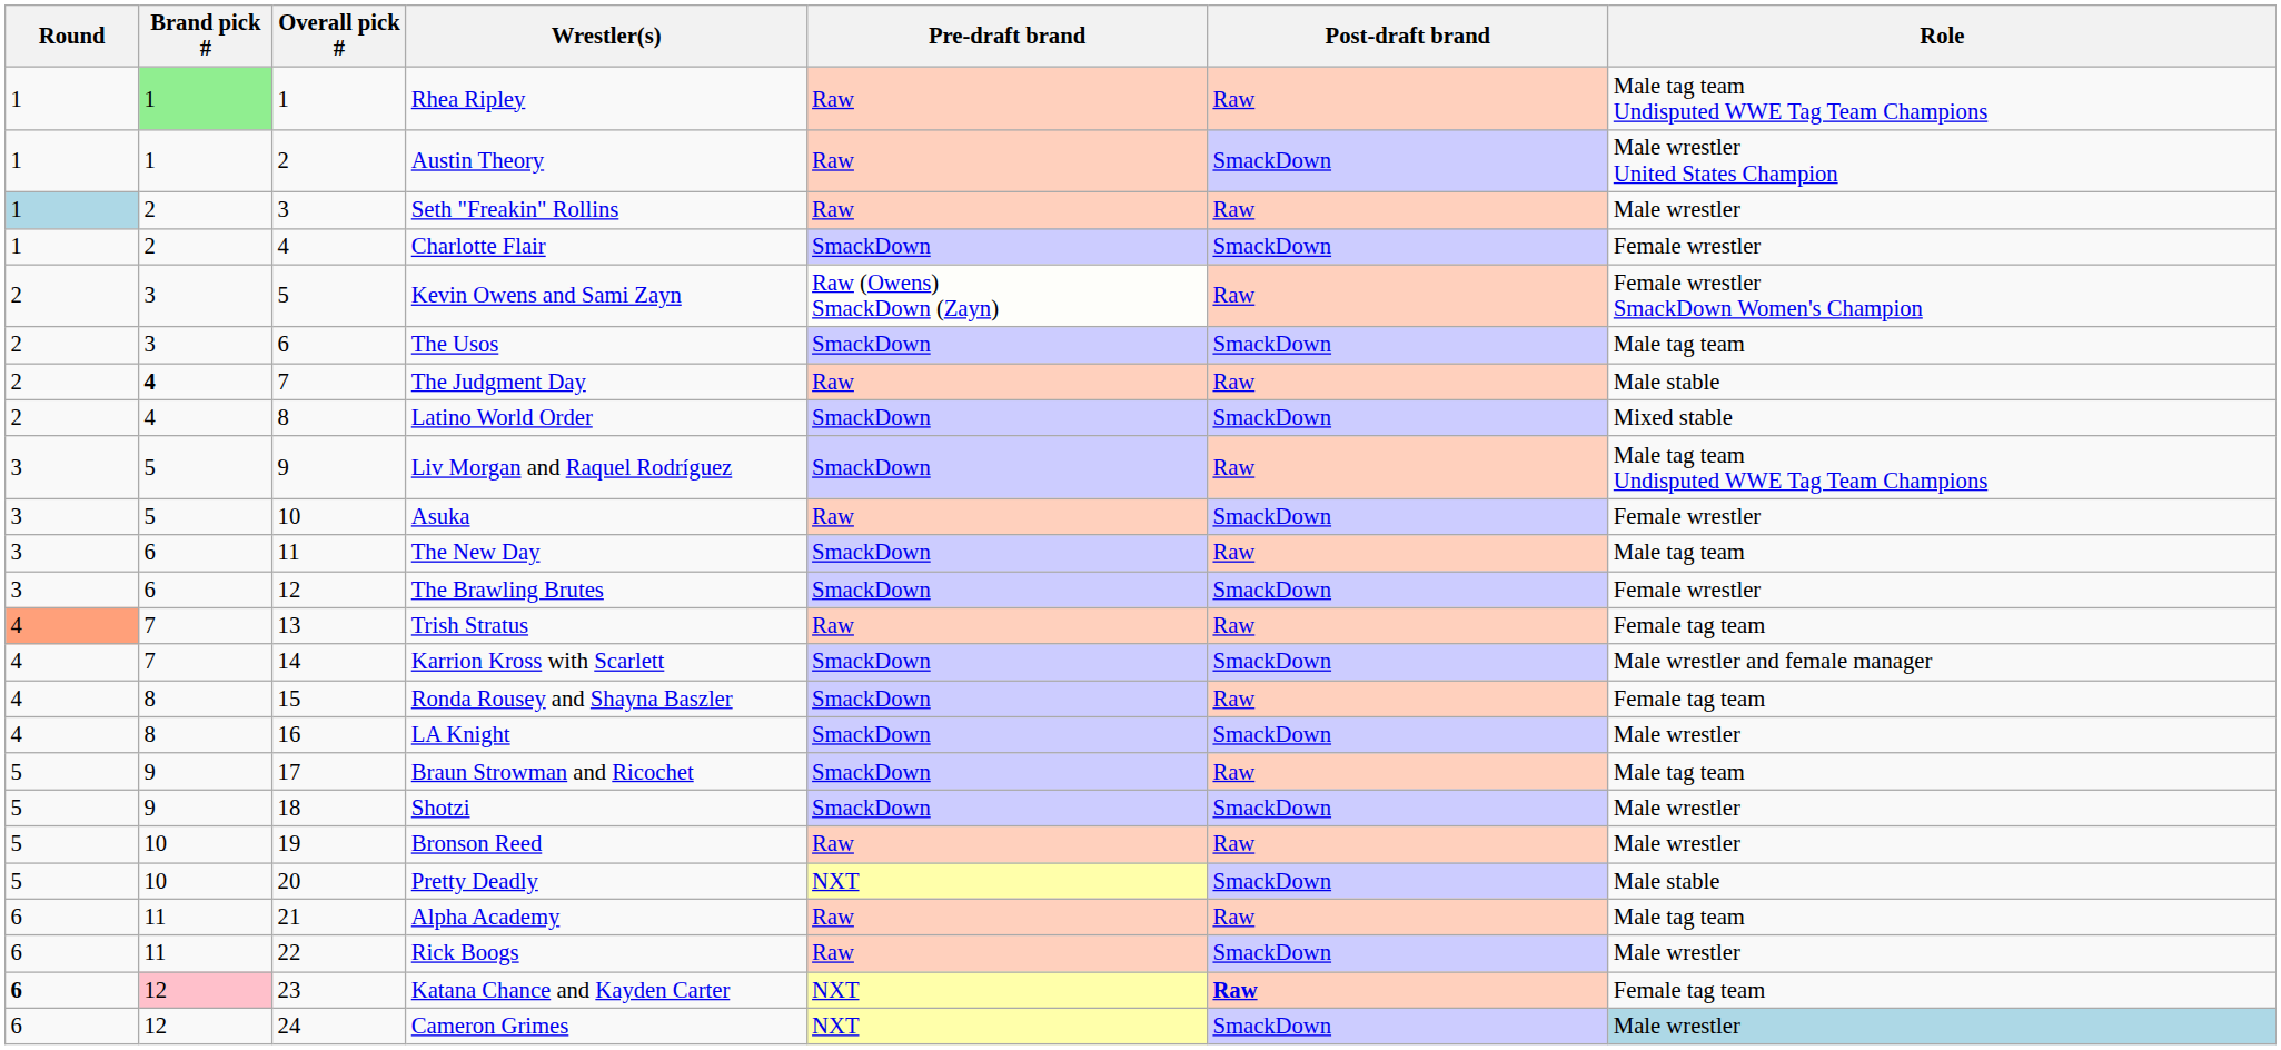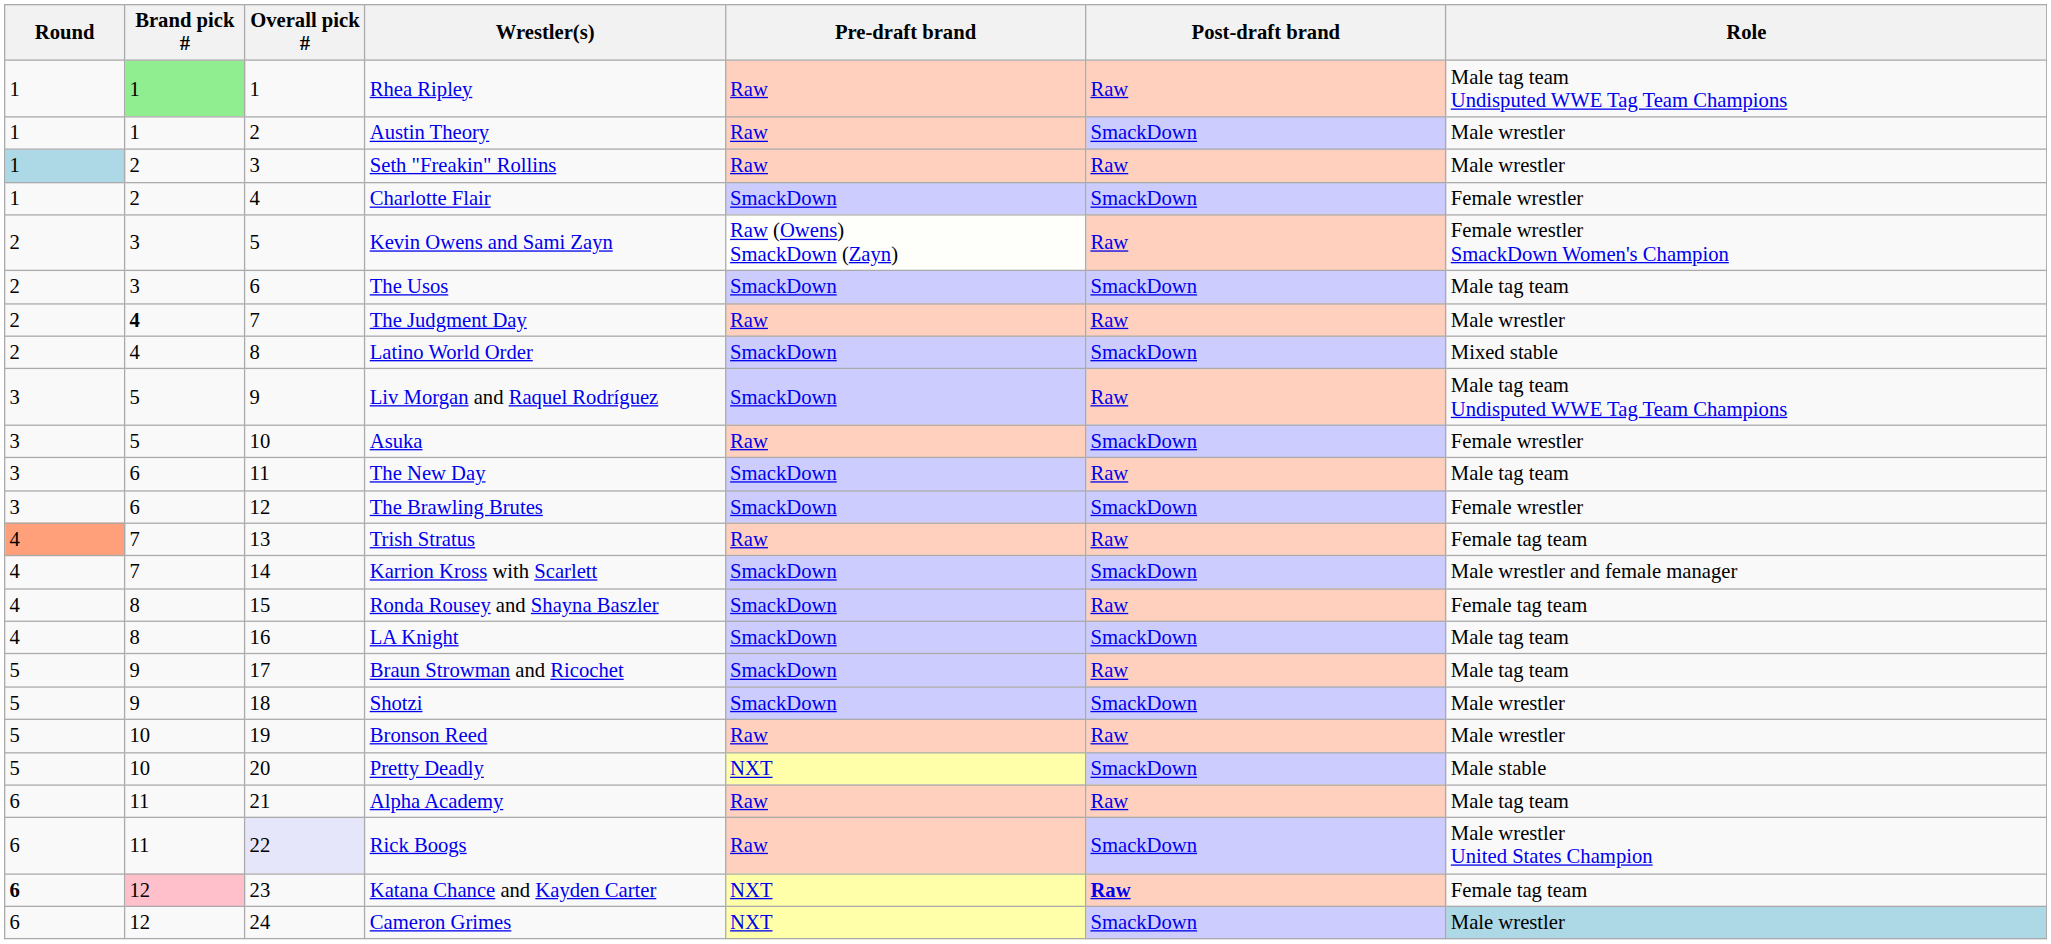 <table class="wikitable sortable" style="width: 100%">
 <tr>
 <th width="5%">Round</th>
 <th width="5%">Brand pick #</th>
 <th width="5%">Overall pick #</th>
 <th width="15%">Wrestler(s)</th>
 <th width="15%">Pre-draft brand</th>
 <th width="15%">Post-draft brand</th>
 <th width="25%">Role</th>
 </tr>
 <tr>
 <td>1</td>
 <td style="background: lightgreen;">1</td>
 <td>1</td>
 <td><a href='#'>Rhea Ripley</a></td>
 <td style="background:#ffd0bd;"><a href='#'>Raw</a></td>
 <td style="background:#ffd0bd;"><a href='#'>Raw</a></td>
 <td>Male tag team<br><a href='#'>Undisputed WWE Tag Team Champions</a></td>
 </tr>
 <tr>
 <td>1</td>
 <td>1</td>
 <td>2</td>
 <td><a href='#'>Austin Theory</a></td>
 <td style="background:#ffd0bd"><a href='#'>Raw</a></td>
 <td style="background:#ccf;"><a href='#'>SmackDown</a></td>
-<td>Male wrestler<br><a href='#'>United States Champion</a></td>
+<td>Male wrestler</td>
 </tr>
 <tr>
 <td style="background: lightblue;">1</td>
 <td>2</td>
 <td>3</td>
 <td><a href='#'>Seth "Freakin" Rollins</a></td>
 <td style="background:#ffd0bd"><a href='#'>Raw</a></td>
 <td style="background:#ffd0bd"><a href='#'>Raw</a></td>
 <td>Male wrestler</td>
 </tr>
 <tr>
 <td>1</td>
 <td>2</td>
 <td>4</td>
 <td><a href='#'>Charlotte Flair</a></td>
 <td style="background:#ccf;"><a href='#'>SmackDown</a></td>
 <td style="background:#ccf;"><a href='#'>SmackDown</a></td>
 <td>Female wrestler</td>
 </tr>
 <tr>
 <td>2</td>
 <td>3</td>
 <td>5</td>
 <td><a href='#'>Kevin Owens and Sami Zayn</a></td>
 <td style="background:#FEFEFA"><a href='#'>Raw</a> (<a href='#'>Owens</a>)<br><a href='#'>SmackDown</a> (<a href='#'>Zayn</a>)</td>
 <td style="background:#ffd0bd;"><a href='#'>Raw</a></td>
 <td>Female wrestler<br><a href='#'>SmackDown Women's Champion</a></td>
 </tr>
 <tr>
 <td>2</td>
 <td>3</td>
 <td>6</td>
 <td><a href='#'>The Usos</a><br></td>
 <td style="background:#ccf;"><a href='#'>SmackDown</a></td>
 <td style="background:#ccf;"><a href='#'>SmackDown</a></td>
 <td>Male tag team</td>
 </tr>
 <tr>
 <td>2</td>
 <td><strong>4</strong></td>
 <td>7</td>
 <td><a href='#'>The Judgment Day</a><br></td>
 <td style="background:#ffd0bd"><a href='#'>Raw</a></td>
 <td style="background:#ffd0bd"><a href='#'>Raw</a></td>
-<td>Male stable</td>
+<td>Male wrestler</td>
 </tr>
 <tr>
 <td>2</td>
 <td>4</td>
 <td>8</td>
 <td><a href='#'>Latino World Order</a><br></td>
 <td style="background:#ccf;"><a href='#'>SmackDown</a></td>
 <td style="background:#ccf;"><a href='#'>SmackDown</a></td>
 <td>Mixed stable</td>
 </tr>
 <tr>
 <td>3</td>
 <td>5</td>
 <td>9</td>
 <td><a href='#'>Liv Morgan</a> and <a href='#'>Raquel Rodríguez</a></td>
 <td style="background:#ccf;"><a href='#'>SmackDown</a></td>
 <td style="background:#ffd0bd"><a href='#'>Raw</a></td>
 <td>Male tag team<br><a href='#'>Undisputed WWE Tag Team Champions</a></td>
 </tr>
 <tr>
 <td>3</td>
 <td>5</td>
 <td>10</td>
 <td><a href='#'>Asuka</a></td>
 <td style="background:#ffd0bd"><a href='#'>Raw</a></td>
 <td style="background:#ccf;"><a href='#'>SmackDown</a></td>
 <td>Female wrestler</td>
 </tr>
 <tr>
 <td>3</td>
 <td>6</td>
 <td>11</td>
 <td><a href='#'>The New Day</a><br></td>
 <td style="background:#ccf;"><a href='#'>SmackDown</a></td>
 <td style="background:#ffd0bd"><a href='#'>Raw</a></td>
 <td>Male tag team</td>
 </tr>
 <tr>
 <td>3</td>
 <td>6</td>
 <td>12</td>
 <td><a href='#'>The Brawling Brutes</a><br></td>
 <td style="background:#ccf;"><a href='#'>SmackDown</a></td>
 <td style="background:#ccf;"><a href='#'>SmackDown</a></td>
 <td>Female wrestler</td>
 </tr>
 <tr>
 <td style="background: lightsalmon;">4</td>
 <td>7</td>
 <td>13</td>
 <td><a href='#'>Trish Stratus</a></td>
 <td style="background:#ffd0bd"><a href='#'>Raw</a></td>
 <td style="background:#ffd0bd"><a href='#'>Raw</a></td>
 <td>Female tag team</td>
 </tr>
 <tr>
 <td>4</td>
 <td>7</td>
 <td>14</td>
 <td><a href='#'>Karrion Kross</a> with <a href='#'>Scarlett</a></td>
 <td style="background:#ccf;"><a href='#'>SmackDown</a></td>
 <td style="background:#ccf;"><a href='#'>SmackDown</a></td>
 <td>Male wrestler and female manager</td>
 </tr>
 <tr>
 <td>4</td>
 <td>8</td>
 <td>15</td>
 <td><a href='#'>Ronda Rousey</a> and <a href='#'>Shayna Baszler</a></td>
 <td style="background:#ccf;"><a href='#'>SmackDown</a></td>
 <td style="background:#ffd0bd"><a href='#'>Raw</a></td>
 <td>Female tag team</td>
 </tr>
 <tr>
 <td>4</td>
 <td>8</td>
 <td>16</td>
 <td><a href='#'>LA Knight</a></td>
 <td style="background:#ccf;"><a href='#'>SmackDown</a></td>
 <td style="background:#ccf;"><a href='#'>SmackDown</a></td>
-<td>Male wrestler</td>
+<td>Male tag team</td>
 </tr>
 <tr>
 <td>5</td>
 <td>9</td>
 <td>17</td>
 <td><a href='#'>Braun Strowman</a> and <a href='#'>Ricochet</a></td>
 <td style="background:#ccf;"><a href='#'>SmackDown</a></td>
 <td style="background:#ffd0bd"><a href='#'>Raw</a></td>
 <td>Male tag team</td>
 </tr>
 <tr>
 <td>5</td>
 <td>9</td>
 <td>18</td>
 <td><a href='#'>Shotzi</a></td>
 <td style="background:#ccf;"><a href='#'>SmackDown</a></td>
 <td style="background:#ccf;"><a href='#'>SmackDown</a></td>
 <td>Male wrestler</td>
 </tr>
 <tr>
 <td>5</td>
 <td>10</td>
 <td>19</td>
 <td><a href='#'>Bronson Reed</a></td>
 <td style="background:#ffd0bd"><a href='#'>Raw</a></td>
 <td style="background:#ffd0bd"><a href='#'>Raw</a></td>
 <td>Male wrestler</td>
 </tr>
 <tr>
 <td>5</td>
 <td>10</td>
 <td>20</td>
 <td><a href='#'>Pretty Deadly</a><br></td>
 <td style="background:#ffa"><a href='#'>NXT</a></td>
 <td style="background:#ccf;"><a href='#'>SmackDown</a></td>
 <td>Male stable</td>
 </tr>
 <tr>
 <td>6</td>
 <td>11</td>
 <td>21</td>
 <td><a href='#'>Alpha Academy</a><br></td>
 <td style="background:#ffd0bd"><a href='#'>Raw</a></td>
 <td style="background:#ffd0bd"><a href='#'>Raw</a></td>
 <td>Male tag team</td>
 </tr>
 <tr>
 <td>6</td>
 <td>11</td>
-<td>22</td>
+<td style="background: lavender;">22</td>
 <td><a href='#'>Rick Boogs</a></td>
 <td style="background:#ffd0bd"><a href='#'>Raw</a></td>
 <td style="background:#ccf;"><a href='#'>SmackDown</a></td>
-<td>Male wrestler</td>
+<td>Male wrestler<br><a href='#'>United States Champion</a></td>
 </tr>
 <tr>
 <td><strong>6</strong></td>
 <td style="background: pink;">12</td>
 <td>23</td>
 <td><a href='#'>Katana Chance</a> and <a href='#'>Kayden Carter</a></td>
 <td style="background:#ffa"><a href='#'>NXT</a></td>
 <td style="background:#ffd0bd"><strong><a href='#'>Raw</a></strong></td>
 <td>Female tag team</td>
 </tr>
 <tr>
 <td>6</td>
 <td>12</td>
 <td>24</td>
 <td><a href='#'>Cameron Grimes</a></td>
 <td style="background:#ffa"><a href='#'>NXT</a></td>
 <td style="background:#ccf;"><a href='#'>SmackDown</a></td>
 <td style="background: lightblue;">Male wrestler</td>
 </tr>
 </table>
